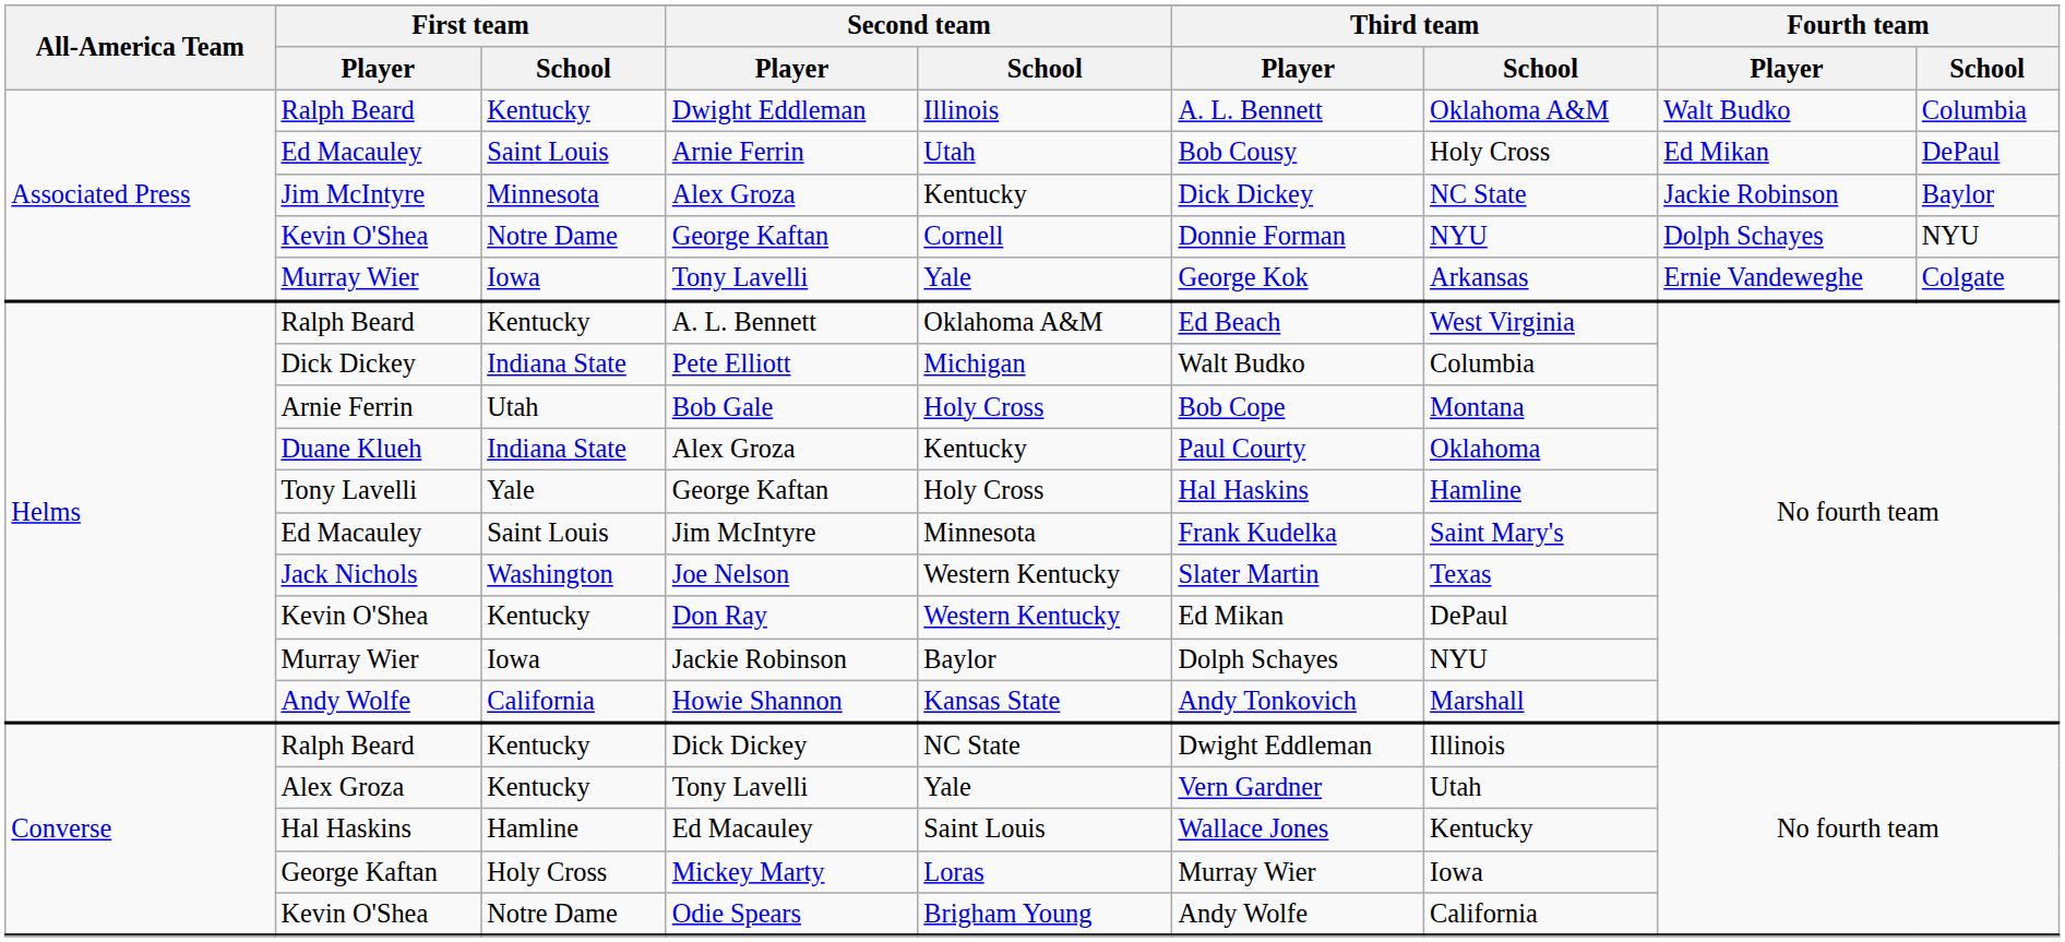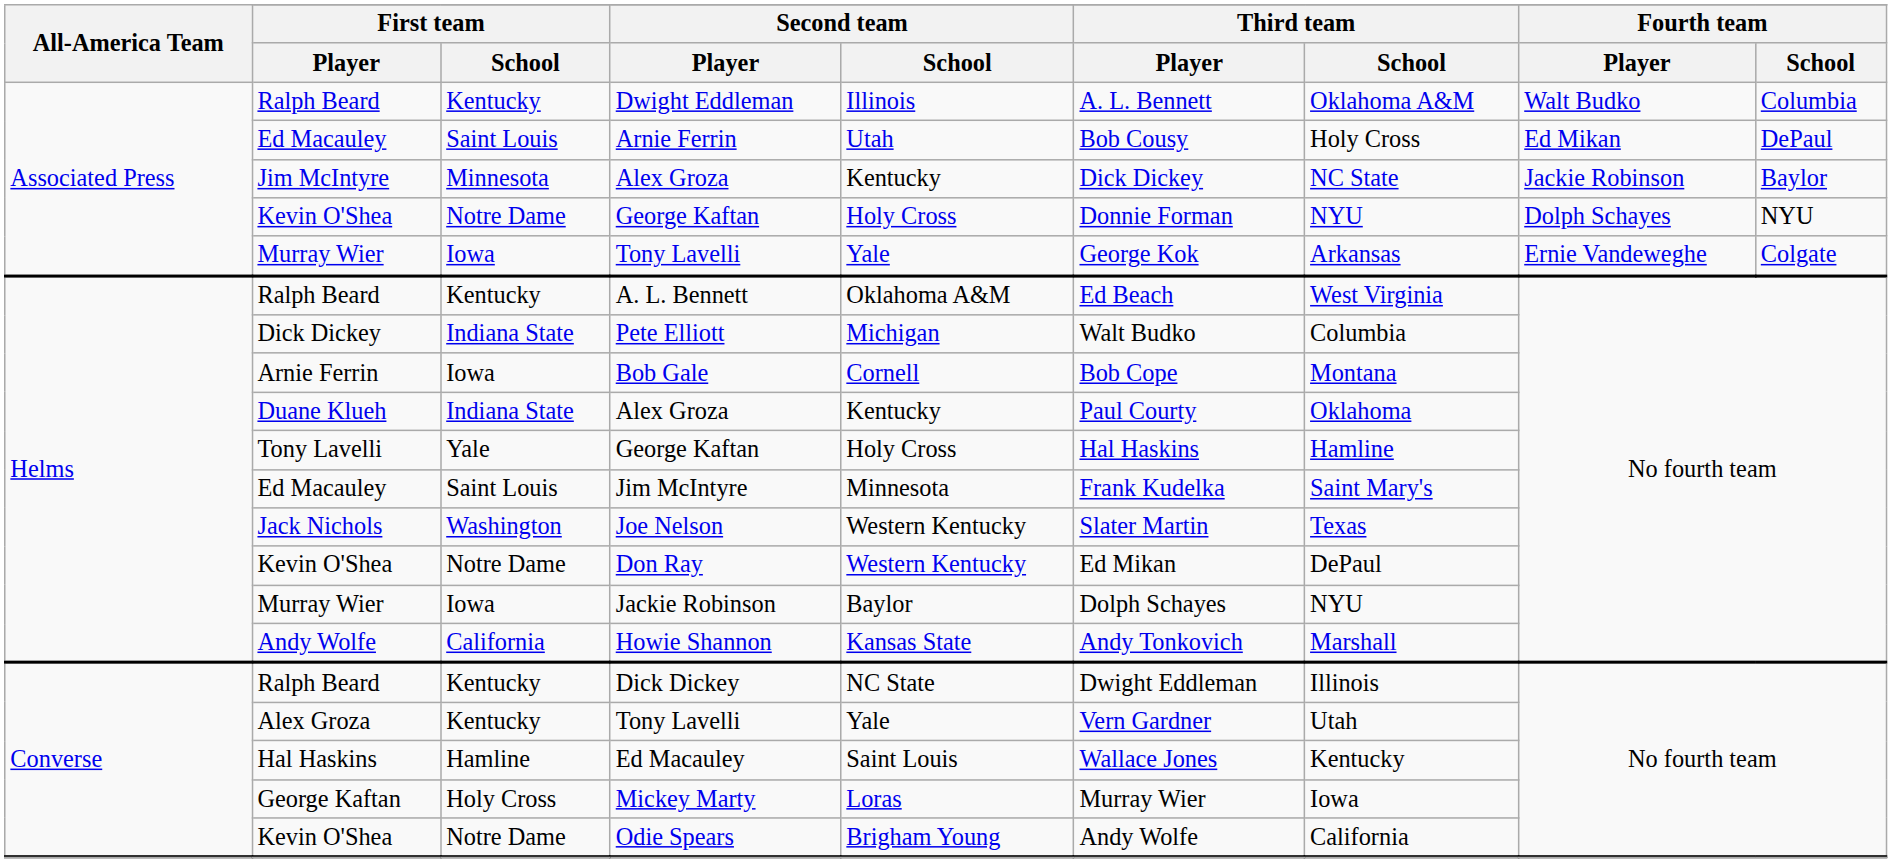 <table class="wikitable" style="width:98%;">
 <tr>
 <th rowspan=3>All-America Team</th>
 </tr>
 <tr>
 <th colspan=2>First team</th>
 <th colspan=2>Second team</th>
 <th colspan=2>Third team</th>
 <th colspan=2>Fourth team</th>
 </tr>
 <tr>
 <th>Player</th>
 <th>School</th>
 <th>Player</th>
 <th>School</th>
 <th>Player</th>
 <th>School</th>
 <th>Player</th>
 <th>School</th>
 </tr>
 <tr>
 <td rowspan=5><a href='#'>Associated Press</a></td>
 <td><a href='#'>Ralph Beard</a></td>
 <td><a href='#'>Kentucky</a></td>
 <td><a href='#'>Dwight Eddleman</a></td>
 <td><a href='#'>Illinois</a></td>
 <td><a href='#'>A. L. Bennett</a></td>
 <td><a href='#'>Oklahoma A&M</a></td>
 <td><a href='#'>Walt Budko</a></td>
 <td><a href='#'>Columbia</a></td>
 </tr>
 <tr>
 <td><a href='#'>Ed Macauley</a></td>
 <td><a href='#'>Saint Louis</a></td>
 <td><a href='#'>Arnie Ferrin</a></td>
 <td><a href='#'>Utah</a></td>
 <td><a href='#'>Bob Cousy</a></td>
 <td>Holy Cross</td>
 <td><a href='#'>Ed Mikan</a></td>
 <td><a href='#'>DePaul</a></td>
 </tr>
 <tr>
 <td><a href='#'>Jim McIntyre</a></td>
 <td><a href='#'>Minnesota</a></td>
 <td><a href='#'>Alex Groza</a></td>
 <td>Kentucky</td>
 <td><a href='#'>Dick Dickey</a></td>
 <td><a href='#'>NC State</a></td>
 <td><a href='#'>Jackie Robinson</a></td>
 <td><a href='#'>Baylor</a></td>
 </tr>
 <tr>
 <td><a href='#'>Kevin O'Shea</a></td>
 <td><a href='#'>Notre Dame</a></td>
 <td><a href='#'>George Kaftan</a></td>
-<td><a href='#'>Cornell</a></td>
+<td><a href='#'>Holy Cross</a></td>
 <td><a href='#'>Donnie Forman</a></td>
 <td><a href='#'>NYU</a></td>
 <td><a href='#'>Dolph Schayes</a></td>
 <td>NYU</td>
 </tr>
 <tr>
 <td><a href='#'>Murray Wier</a></td>
 <td><a href='#'>Iowa</a></td>
 <td><a href='#'>Tony Lavelli</a></td>
 <td><a href='#'>Yale</a></td>
 <td><a href='#'>George Kok</a></td>
 <td><a href='#'>Arkansas</a></td>
 <td><a href='#'>Ernie Vandeweghe</a></td>
 <td><a href='#'>Colgate</a></td>
 </tr>
 <tr style = "border-top:2px solid black;">
 <td rowspan=10><a href='#'>Helms</a></td>
 <td>Ralph Beard</td>
 <td>Kentucky</td>
 <td>A. L. Bennett</td>
 <td>Oklahoma A&M</td>
 <td><a href='#'>Ed Beach</a></td>
 <td><a href='#'>West Virginia</a></td>
 <td rowspan="10" colspan="2" style="text-align:center;">No fourth team</td>
 </tr>
 <tr>
 <td>Dick Dickey</td>
 <td><a href='#'>Indiana State</a></td>
 <td><a href='#'>Pete Elliott</a></td>
 <td><a href='#'>Michigan</a></td>
 <td>Walt Budko</td>
 <td>Columbia</td>
 </tr>
 <tr>
 <td>Arnie Ferrin</td>
-<td>Utah</td>
+<td>Iowa</td>
 <td><a href='#'>Bob Gale</a></td>
-<td><a href='#'>Holy Cross</a></td>
+<td><a href='#'>Cornell</a></td>
 <td><a href='#'>Bob Cope</a></td>
 <td><a href='#'>Montana</a></td>
 </tr>
 <tr>
 <td><a href='#'>Duane Klueh</a></td>
 <td><a href='#'>Indiana State</a></td>
 <td>Alex Groza</td>
 <td>Kentucky</td>
 <td><a href='#'>Paul Courty</a></td>
 <td><a href='#'>Oklahoma</a></td>
 </tr>
 <tr>
 <td>Tony Lavelli</td>
 <td>Yale</td>
 <td>George Kaftan</td>
 <td>Holy Cross</td>
 <td><a href='#'>Hal Haskins</a></td>
 <td><a href='#'>Hamline</a></td>
 </tr>
 <tr>
 <td>Ed Macauley</td>
 <td>Saint Louis</td>
 <td>Jim McIntyre</td>
 <td>Minnesota</td>
 <td><a href='#'>Frank Kudelka</a></td>
 <td><a href='#'>Saint Mary's</a></td>
 </tr>
 <tr>
 <td><a href='#'>Jack Nichols</a></td>
 <td><a href='#'>Washington</a></td>
 <td><a href='#'>Joe Nelson</a></td>
 <td>Western Kentucky</td>
 <td><a href='#'>Slater Martin</a></td>
 <td><a href='#'>Texas</a></td>
 </tr>
 <tr>
 <td>Kevin O'Shea</td>
-<td>Kentucky</td>
+<td>Notre Dame</td>
 <td><a href='#'>Don Ray</a></td>
 <td><a href='#'>Western Kentucky</a></td>
 <td>Ed Mikan</td>
 <td>DePaul</td>
 </tr>
 <tr>
 <td>Murray Wier</td>
 <td>Iowa</td>
 <td>Jackie Robinson</td>
 <td>Baylor</td>
 <td>Dolph Schayes</td>
 <td>NYU</td>
 </tr>
 <tr>
 <td><a href='#'>Andy Wolfe</a></td>
 <td><a href='#'>California</a></td>
 <td><a href='#'>Howie Shannon</a></td>
 <td><a href='#'>Kansas State</a></td>
 <td><a href='#'>Andy Tonkovich</a></td>
 <td><a href='#'>Marshall</a></td>
 </tr>
 <tr style = "border-top:2px solid black;">
 <td rowspan=5><a href='#'>Converse</a></td>
 <td>Ralph Beard</td>
 <td>Kentucky</td>
 <td>Dick Dickey</td>
 <td>NC State</td>
 <td>Dwight Eddleman</td>
 <td>Illinois</td>
 <td rowspan="5" colspan="2" style="text-align:center;">No fourth team</td>
 </tr>
 <tr>
 <td>Alex Groza</td>
 <td>Kentucky</td>
 <td>Tony Lavelli</td>
 <td>Yale</td>
 <td><a href='#'>Vern Gardner</a></td>
 <td>Utah</td>
 </tr>
 <tr>
 <td>Hal Haskins</td>
 <td>Hamline</td>
 <td>Ed Macauley</td>
 <td>Saint Louis</td>
 <td><a href='#'>Wallace Jones</a></td>
 <td>Kentucky</td>
 </tr>
 <tr>
 <td>George Kaftan</td>
 <td>Holy Cross</td>
 <td><a href='#'>Mickey Marty</a></td>
 <td><a href='#'>Loras</a></td>
 <td>Murray Wier</td>
 <td>Iowa</td>
 </tr>
 <tr>
 <td>Kevin O'Shea</td>
 <td>Notre Dame</td>
 <td><a href='#'>Odie Spears</a></td>
 <td><a href='#'>Brigham Young</a></td>
 <td>Andy Wolfe</td>
 <td>California</td>
 </tr>
 <tr style = "border-top:2px solid black;">
 </tr>
 </table>
